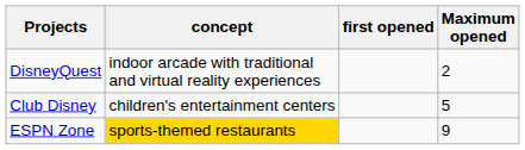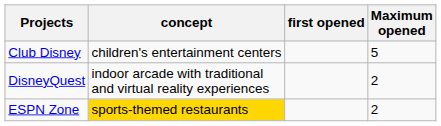 <table class="wikitable" align="right">
 <tr>
 <th>Projects</th>
 <th>concept</th>
 <th>first opened</th>
 <th>Maximum<br>opened</th>
 </tr>
 <tr>
+<td><a href='#'>Club Disney</a></td>
+<td>children's entertainment centers</td>
+<td></td>
+<td>5</td>
+</tr>
+<tr>
 <td><a href='#'>DisneyQuest</a></td>
 <td>indoor arcade with traditional<br>and virtual reality experiences</td>
 <td></td>
 <td>2</td>
 </tr>
 <tr>
-<td><a href='#'>Club Disney</a></td>
-<td>children's entertainment centers</td>
-<td></td>
-<td>5</td>
-</tr>
-<tr>
 <td><a href='#'>ESPN Zone</a></td>
 <td style="background: gold;">sports-themed restaurants</td>
 <td></td>
-<td>9</td>
+<td>2</td>
 </tr>
 </table>
